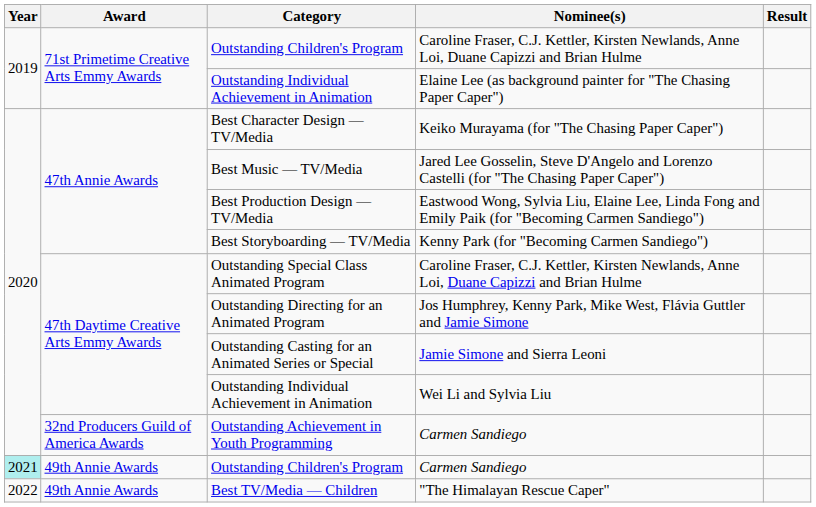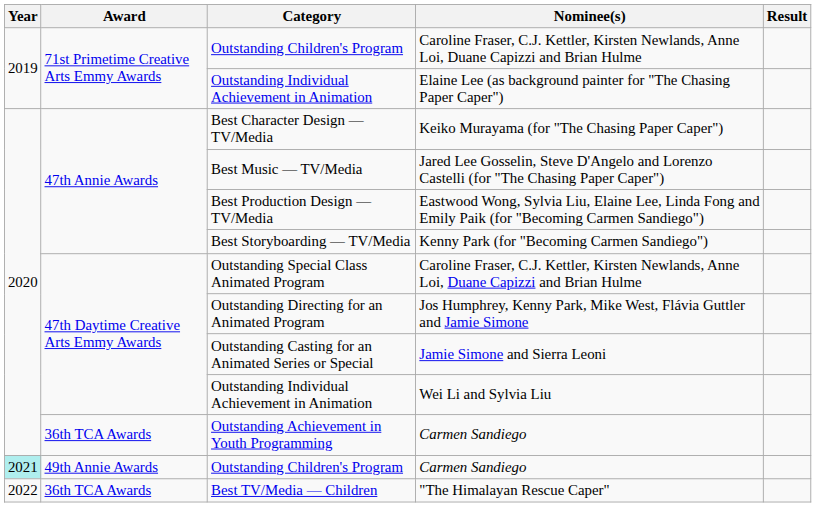 <table class="wikitable">
 <tr style="text-align:center;">
 <th>Year</th>
 <th>Award</th>
 <th>Category</th>
 <th>Nominee(s)</th>
 <th>Result</th>
 </tr>
 <tr>
 <td rowspan="2">2019</td>
 <td rowspan="2"><a href='#'>71st Primetime Creative Arts Emmy Awards</a></td>
 <td><a href='#'>Outstanding Children's Program</a></td>
 <td>Caroline Fraser, C.J. Kettler, Kirsten Newlands, Anne Loi, Duane Capizzi and Brian Hulme</td>
 <td></td>
 </tr>
 <tr>
 <td><a href='#'>Outstanding Individual Achievement in Animation</a></td>
 <td>Elaine Lee (as background painter for "The Chasing Paper Caper")</td>
 <td></td>
 </tr>
 <tr>
 <td rowspan="9">2020</td>
 <td rowspan="4"><a href='#'>47th Annie Awards</a></td>
 <td>Best Character Design — TV/Media</td>
 <td>Keiko Murayama (for "The Chasing Paper Caper")</td>
 <td></td>
 </tr>
 <tr>
 <td>Best Music — TV/Media</td>
 <td>Jared Lee Gosselin, Steve D'Angelo and Lorenzo Castelli (for "The Chasing Paper Caper")</td>
 <td></td>
 </tr>
 <tr>
 <td>Best Production Design — TV/Media</td>
 <td>Eastwood Wong, Sylvia Liu, Elaine Lee, Linda Fong and Emily Paik (for "Becoming Carmen Sandiego")</td>
 <td></td>
 </tr>
 <tr>
 <td>Best Storyboarding — TV/Media</td>
 <td>Kenny Park (for "Becoming Carmen Sandiego")</td>
 <td></td>
 </tr>
 <tr>
 <td rowspan="4"><a href='#'>47th Daytime Creative Arts Emmy Awards</a></td>
 <td>Outstanding Special Class Animated Program</td>
 <td>Caroline Fraser, C.J. Kettler, Kirsten Newlands, Anne Loi, <a href='#'>Duane Capizzi</a> and Brian Hulme</td>
 <td></td>
 </tr>
 <tr>
 <td>Outstanding Directing for an Animated Program</td>
 <td>Jos Humphrey, Kenny Park, Mike West, Flávia Guttler and <a href='#'>Jamie Simone</a></td>
 <td></td>
 </tr>
 <tr>
 <td>Outstanding Casting for an Animated Series or Special</td>
 <td><a href='#'>Jamie Simone</a> and Sierra Leoni</td>
 <td></td>
 </tr>
 <tr>
 <td>Outstanding Individual Achievement in Animation</td>
 <td>Wei Li and Sylvia Liu</td>
 <td></td>
 </tr>
 <tr>
-<td><a href='#'>32nd Producers Guild of America Awards</a></td>
+<td><a href='#'>36th TCA Awards</a></td>
 <td><a href='#'>Outstanding Achievement in Youth Programming</a></td>
 <td><em>Carmen Sandiego</em></td>
 <td></td>
 </tr>
 <tr>
 <td style="background: paleturquoise;">2021</td>
 <td><a href='#'>49th Annie Awards</a></td>
 <td><a href='#'>Outstanding Children's Program</a></td>
 <td><em>Carmen Sandiego</em></td>
 <td></td>
 </tr>
 <tr>
 <td>2022</td>
-<td><a href='#'>49th Annie Awards</a></td>
+<td><a href='#'>36th TCA Awards</a></td>
 <td><a href='#'>Best TV/Media — Children</a></td>
 <td>"The Himalayan Rescue Caper"</td>
 <td></td>
 </tr>
 </table>
